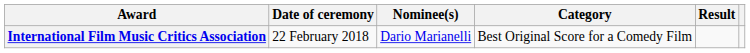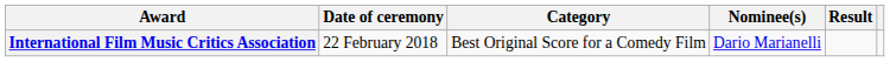 <table class="wikitable plainrowheaders">
 <tr>
 <th scope="col">Award</th>
 <th scope="col">Date of ceremony</th>
+<th scope="col">Category</th>
 <th scope="col">Nominee(s)</th>
-<th scope="col">Category</th>
 <th scope="col">Result</th>
 <th scope="col"></th>
 </tr>
 <tr>
 <th scope="row"><a href='#'>International Film Music Critics Association</a></th>
 <td>22 February 2018</td>
+<td>Best Original Score for a Comedy Film</td>
 <td><a href='#'>Dario Marianelli</a></td>
-<td>Best Original Score for a Comedy Film</td>
 <td></td>
 <td style="text-align:center;"><br></td>
 </tr>
 </table>
